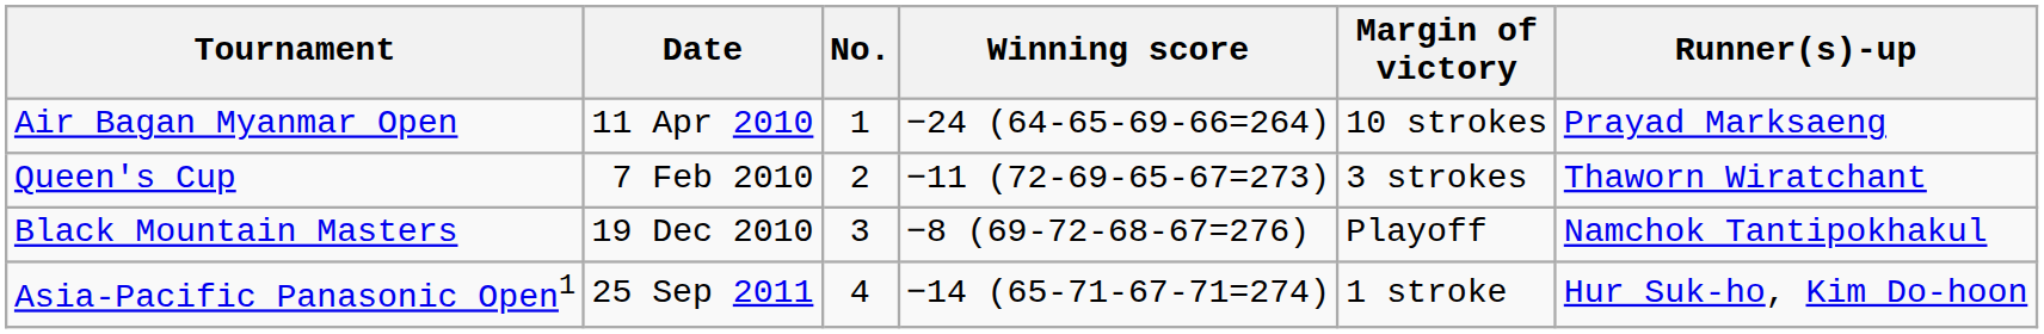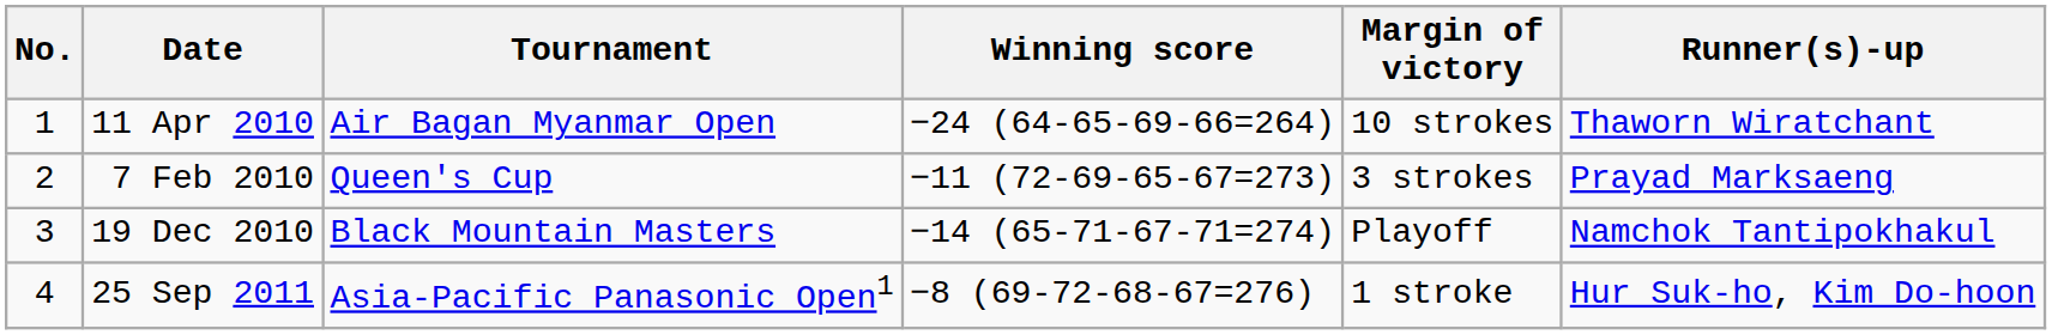 <table class="wikitable" style="font-size:95%;">
 <tr>
+<th>No.</th>
+<th>Date</th>
 <th>Tournament</th>
-<th>Date</th>
-<th>No.</th>
 <th>Winning score</th>
 <th>Margin of<br>victory</th>
 <th>Runner(s)-up</th>
 </tr>
 <tr>
+<td align=center>1</td>
+<td align=right>11 Apr <a href='#'>2010</a></td>
 <td><a href='#'>Air Bagan Myanmar Open</a></td>
-<td align=right>11 Apr <a href='#'>2010</a></td>
-<td align=center>1</td>
 <td>−24 (64-65-69-66=264)</td>
 <td>10 strokes</td>
+<td> <a href='#'>Thaworn Wiratchant</a></td>
+</tr>
+<tr>
+<td align=center>2</td>
+<td align=right>7 Feb 2010</td>
+<td><a href='#'>Queen's Cup</a></td>
+<td>−11 (72-69-65-67=273)</td>
+<td>3 strokes</td>
 <td> <a href='#'>Prayad Marksaeng</a></td>
 </tr>
 <tr>
-<td><a href='#'>Queen's Cup</a></td>
-<td align=right>7 Feb 2010</td>
-<td align=center>2</td>
-<td>−11 (72-69-65-67=273)</td>
-<td>3 strokes</td>
-<td> <a href='#'>Thaworn Wiratchant</a></td>
-</tr>
-<tr>
+<td align=center>3</td>
+<td align=right>19 Dec 2010</td>
 <td><a href='#'>Black Mountain Masters</a></td>
-<td align=right>19 Dec 2010</td>
-<td align=center>3</td>
-<td>−8 (69-72-68-67=276)</td>
+<td>−14 (65-71-67-71=274)</td>
 <td>Playoff</td>
 <td> <a href='#'>Namchok Tantipokhakul</a></td>
 </tr>
 <tr>
+<td align=center>4</td>
+<td align=right>25 Sep <a href='#'>2011</a></td>
 <td><a href='#'>Asia-Pacific Panasonic Open</a><sup>1</sup></td>
-<td align=right>25 Sep <a href='#'>2011</a></td>
-<td align=center>4</td>
-<td>−14 (65-71-67-71=274)</td>
+<td>−8 (69-72-68-67=276)</td>
 <td>1 stroke</td>
 <td> <a href='#'>Hur Suk-ho</a>,  <a href='#'>Kim Do-hoon</a></td>
 </tr>
 </table>
